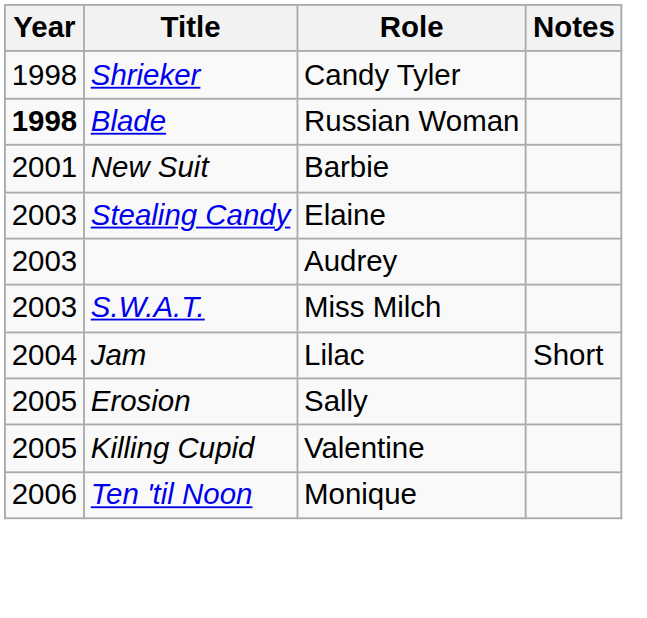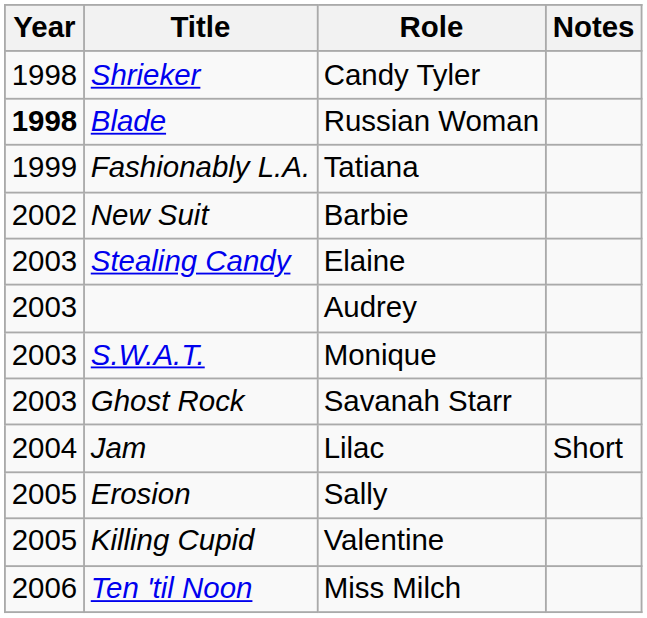 <table class="wikitable sortable">
 <tr>
 <th>Year</th>
 <th>Title</th>
 <th>Role</th>
 <th class="unsortable">Notes</th>
 </tr>
 <tr>
 <td>1998</td>
 <td><em><a href='#'>Shrieker</a></em></td>
 <td>Candy Tyler</td>
 <td></td>
 </tr>
 <tr>
 <td><strong>1998</strong></td>
 <td><em><a href='#'>Blade</a></em></td>
 <td>Russian Woman</td>
 <td></td>
 </tr>
 <tr>
-<td>2001</td>
+<td>1999</td>
+<td><em>Fashionably L.A.</em></td>
+<td>Tatiana</td>
+<td></td>
+</tr>
+<tr>
+<td>2002</td>
 <td><em>New Suit</em></td>
 <td>Barbie</td>
 <td></td>
 </tr>
 <tr>
 <td>2003</td>
 <td><em><a href='#'>Stealing Candy</a></em></td>
 <td>Elaine</td>
 <td></td>
 </tr>
 <tr>
 <td>2003</td>
 <td><em></em></td>
 <td>Audrey</td>
 <td></td>
 </tr>
 <tr>
 <td>2003</td>
 <td><em><a href='#'>S.W.A.T.</a></em></td>
-<td>Miss Milch</td>
+<td>Monique</td>
+<td></td>
+</tr>
+<tr>
+<td>2003</td>
+<td><em>Ghost Rock</em></td>
+<td>Savanah Starr</td>
 <td></td>
 </tr>
 <tr>
 <td>2004</td>
 <td><em>Jam</em></td>
 <td>Lilac</td>
 <td>Short</td>
 </tr>
 <tr>
 <td>2005</td>
 <td><em>Erosion</em></td>
 <td>Sally</td>
 <td></td>
 </tr>
 <tr>
 <td>2005</td>
 <td><em>Killing Cupid</em></td>
 <td>Valentine</td>
 <td></td>
 </tr>
 <tr>
 <td>2006</td>
 <td><em><a href='#'>Ten 'til Noon</a></em></td>
-<td>Monique</td>
+<td>Miss Milch</td>
 <td></td>
 </tr>
 </table>
